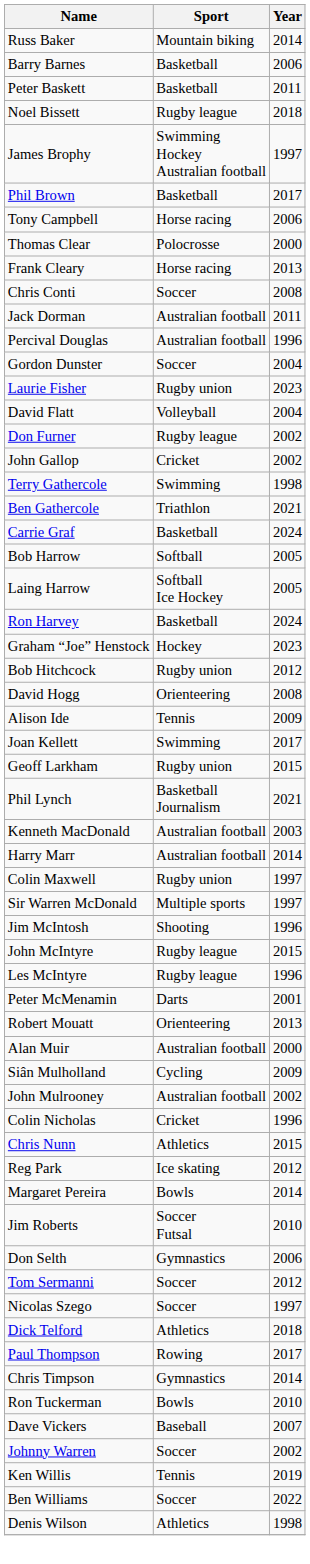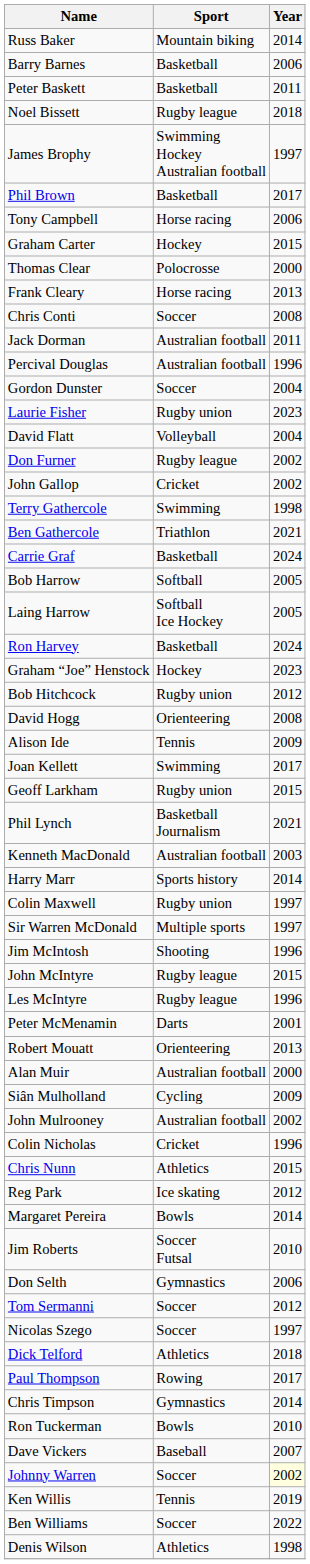 <table class="wikitable sortable" style="font-size:95%; float:center">
 <tr>
 <th>Name</th>
 <th>Sport</th>
 <th>Year</th>
 </tr>
 <tr>
 <td>Russ Baker</td>
 <td>Mountain biking</td>
 <td>2014</td>
 </tr>
 <tr>
 <td>Barry Barnes</td>
 <td>Basketball</td>
 <td>2006</td>
 </tr>
 <tr>
 <td>Peter Baskett</td>
 <td>Basketball</td>
 <td>2011</td>
 </tr>
 <tr>
 <td>Noel Bissett</td>
 <td>Rugby league</td>
 <td>2018</td>
 </tr>
 <tr>
 <td>James Brophy</td>
 <td>Swimming <br> Hockey <br> Australian football</td>
 <td>1997</td>
 </tr>
 <tr>
 <td><a href='#'>Phil Brown</a></td>
 <td>Basketball</td>
 <td>2017</td>
 </tr>
 <tr>
 <td>Tony Campbell</td>
 <td>Horse racing</td>
 <td>2006</td>
+</tr>
+<tr>
+<td>Graham Carter</td>
+<td>Hockey</td>
+<td>2015</td>
 </tr>
 <tr>
 <td>Thomas Clear</td>
 <td>Polocrosse</td>
 <td>2000</td>
 </tr>
 <tr>
 <td>Frank Cleary</td>
 <td>Horse racing</td>
 <td>2013</td>
 </tr>
 <tr>
 <td>Chris Conti</td>
 <td>Soccer</td>
 <td>2008</td>
 </tr>
 <tr>
 <td>Jack Dorman</td>
 <td>Australian football</td>
 <td>2011</td>
 </tr>
 <tr>
 <td>Percival Douglas</td>
 <td>Australian football</td>
 <td>1996</td>
 </tr>
 <tr>
 <td>Gordon Dunster</td>
 <td>Soccer</td>
 <td>2004</td>
 </tr>
 <tr>
 <td><a href='#'>Laurie Fisher</a></td>
 <td>Rugby union</td>
 <td>2023</td>
 </tr>
 <tr>
 <td>David Flatt</td>
 <td>Volleyball</td>
 <td>2004</td>
 </tr>
 <tr>
 <td><a href='#'>Don Furner</a></td>
 <td>Rugby league</td>
 <td>2002</td>
 </tr>
 <tr>
 <td>John Gallop</td>
 <td>Cricket</td>
 <td>2002</td>
 </tr>
 <tr>
 <td><a href='#'>Terry Gathercole</a></td>
 <td>Swimming</td>
 <td>1998</td>
 </tr>
 <tr>
 <td><a href='#'>Ben Gathercole</a></td>
 <td>Triathlon</td>
 <td>2021</td>
 </tr>
 <tr>
 <td><a href='#'>Carrie Graf</a></td>
 <td>Basketball</td>
 <td>2024</td>
 </tr>
 <tr>
 <td>Bob Harrow</td>
 <td>Softball</td>
 <td>2005</td>
 </tr>
 <tr>
 <td>Laing Harrow</td>
 <td>Softball <br> Ice Hockey</td>
 <td>2005</td>
 </tr>
 <tr>
 <td><a href='#'>Ron Harvey</a></td>
 <td>Basketball</td>
 <td>2024</td>
 </tr>
 <tr>
 <td>Graham “Joe” Henstock</td>
 <td>Hockey</td>
 <td>2023</td>
 </tr>
 <tr>
 <td>Bob Hitchcock</td>
 <td>Rugby union</td>
 <td>2012</td>
 </tr>
 <tr>
 <td>David Hogg</td>
 <td>Orienteering</td>
 <td>2008</td>
 </tr>
 <tr>
 <td>Alison Ide</td>
 <td>Tennis</td>
 <td>2009</td>
 </tr>
 <tr>
 <td>Joan Kellett</td>
 <td>Swimming</td>
 <td>2017</td>
 </tr>
 <tr>
 <td>Geoff Larkham</td>
 <td>Rugby union</td>
 <td>2015</td>
 </tr>
 <tr>
 <td>Phil Lynch</td>
 <td>Basketball <br> Journalism</td>
 <td>2021</td>
 </tr>
 <tr>
 <td>Kenneth MacDonald</td>
 <td>Australian football</td>
 <td>2003</td>
 </tr>
 <tr>
 <td>Harry Marr</td>
-<td>Australian football</td>
+<td>Sports history</td>
 <td>2014</td>
 </tr>
 <tr>
 <td>Colin Maxwell</td>
 <td>Rugby union</td>
 <td>1997</td>
 </tr>
 <tr>
 <td>Sir Warren McDonald</td>
 <td>Multiple sports</td>
 <td>1997</td>
 </tr>
 <tr>
 <td>Jim McIntosh</td>
 <td>Shooting</td>
 <td>1996</td>
 </tr>
 <tr>
 <td>John McIntyre</td>
 <td>Rugby league</td>
 <td>2015</td>
 </tr>
 <tr>
 <td>Les McIntyre</td>
 <td>Rugby league</td>
 <td>1996</td>
 </tr>
 <tr>
 <td>Peter McMenamin</td>
 <td>Darts</td>
 <td>2001</td>
 </tr>
 <tr>
 <td>Robert Mouatt</td>
 <td>Orienteering</td>
 <td>2013</td>
 </tr>
 <tr>
 <td>Alan Muir</td>
 <td>Australian football</td>
 <td>2000</td>
 </tr>
 <tr>
 <td>Siân Mulholland</td>
 <td>Cycling</td>
 <td>2009</td>
 </tr>
 <tr>
 <td>John Mulrooney</td>
 <td>Australian football</td>
 <td>2002</td>
 </tr>
 <tr>
 <td>Colin Nicholas</td>
 <td>Cricket</td>
 <td>1996</td>
 </tr>
 <tr>
 <td><a href='#'>Chris Nunn</a></td>
 <td>Athletics</td>
 <td>2015</td>
 </tr>
 <tr>
 <td>Reg Park</td>
 <td>Ice skating</td>
 <td>2012</td>
 </tr>
 <tr>
 <td>Margaret Pereira</td>
 <td>Bowls</td>
 <td>2014</td>
 </tr>
 <tr>
 <td>Jim Roberts</td>
 <td>Soccer <br> Futsal</td>
 <td>2010</td>
 </tr>
 <tr>
 <td>Don Selth</td>
 <td>Gymnastics</td>
 <td>2006</td>
 </tr>
 <tr>
 <td><a href='#'>Tom Sermanni</a></td>
 <td>Soccer</td>
 <td>2012</td>
 </tr>
 <tr>
 <td>Nicolas Szego</td>
 <td>Soccer</td>
 <td>1997</td>
 </tr>
 <tr>
 <td><a href='#'>Dick Telford</a></td>
 <td>Athletics</td>
 <td>2018</td>
 </tr>
 <tr>
 <td><a href='#'>Paul Thompson</a></td>
 <td>Rowing</td>
 <td>2017</td>
 </tr>
 <tr>
 <td>Chris Timpson</td>
 <td>Gymnastics</td>
 <td>2014</td>
 </tr>
 <tr>
 <td>Ron Tuckerman</td>
 <td>Bowls</td>
 <td>2010</td>
 </tr>
 <tr>
 <td>Dave Vickers</td>
 <td>Baseball</td>
 <td>2007</td>
 </tr>
 <tr>
 <td><a href='#'>Johnny Warren</a></td>
 <td>Soccer</td>
-<td>2002</td>
+<td style="background: lightyellow;">2002</td>
 </tr>
 <tr>
 <td>Ken Willis</td>
 <td>Tennis</td>
 <td>2019</td>
 </tr>
 <tr>
 <td>Ben Williams</td>
 <td>Soccer</td>
 <td>2022</td>
 </tr>
 <tr>
 <td>Denis Wilson</td>
 <td>Athletics</td>
 <td>1998</td>
 </tr>
 <tr>
 </tr>
 </table>
